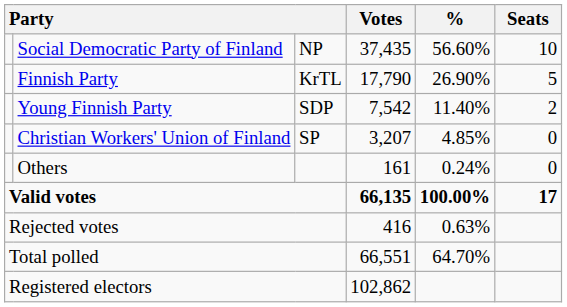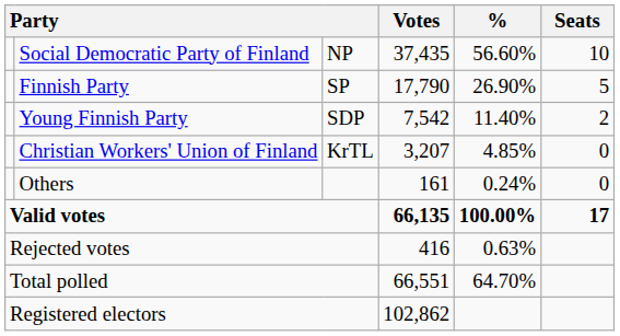 <table class="wikitable" border="1" style="text-align:right;">
 <tr>
 <th style="text-align:left;" colspan=3>Party</th>
 <th align=center width="50">Votes</th>
 <th align=center width="50">%</th>
 <th align=center width="50">Seats</th>
 </tr>
 <tr>
 <td></td>
 <td align=left style="white-space: nowrap;"><a href='#'>Social Democratic Party of Finland</a></td>
 <td align=left>NP</td>
 <td>37,435</td>
 <td>56.60%</td>
 <td>10</td>
 </tr>
 <tr>
 <td></td>
 <td align=left><a href='#'>Finnish Party</a></td>
-<td align=left>KrTL</td>
+<td align=left>SP</td>
 <td>17,790</td>
 <td>26.90%</td>
 <td>5</td>
 </tr>
 <tr>
 <td></td>
 <td align=left><a href='#'>Young Finnish Party</a></td>
 <td align=left>SDP</td>
 <td>7,542</td>
 <td>11.40%</td>
 <td>2</td>
 </tr>
 <tr>
 <td></td>
 <td align=left><a href='#'>Christian Workers' Union of Finland</a></td>
-<td align=left>SP</td>
+<td align=left>KrTL</td>
 <td>3,207</td>
 <td>4.85%</td>
 <td>0</td>
 </tr>
 <tr>
 <td></td>
 <td align=left>Others</td>
 <td align=left></td>
 <td>161</td>
 <td>0.24%</td>
 <td>0</td>
 </tr>
 <tr style="font-weight:bold">
 <td align=left colspan=3>Valid votes</td>
 <td>66,135</td>
 <td>100.00%</td>
 <td>17</td>
 </tr>
 <tr>
 <td align=left colspan=3>Rejected votes</td>
 <td>416</td>
 <td>0.63%</td>
 <td></td>
 </tr>
 <tr>
 <td align=left colspan=3>Total polled</td>
 <td>66,551</td>
 <td>64.70%</td>
 <td></td>
 </tr>
 <tr>
 <td align=left colspan=3>Registered electors</td>
 <td>102,862</td>
 <td></td>
 <td></td>
 </tr>
 </table>
